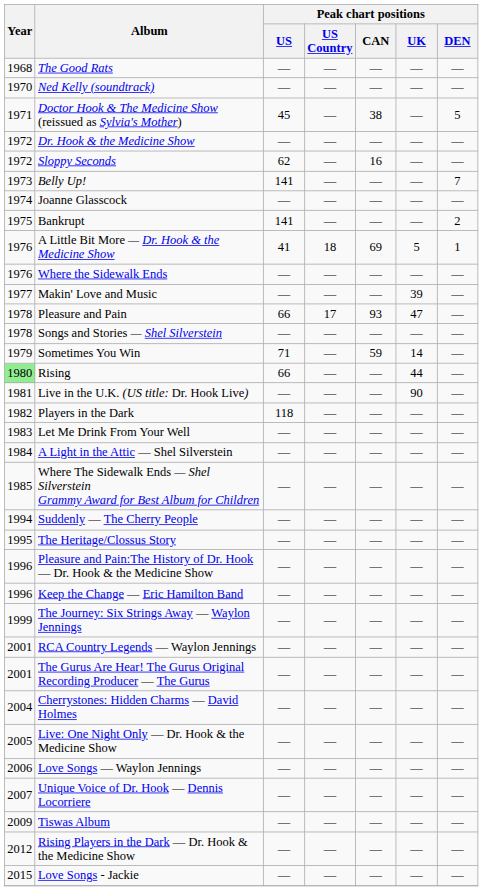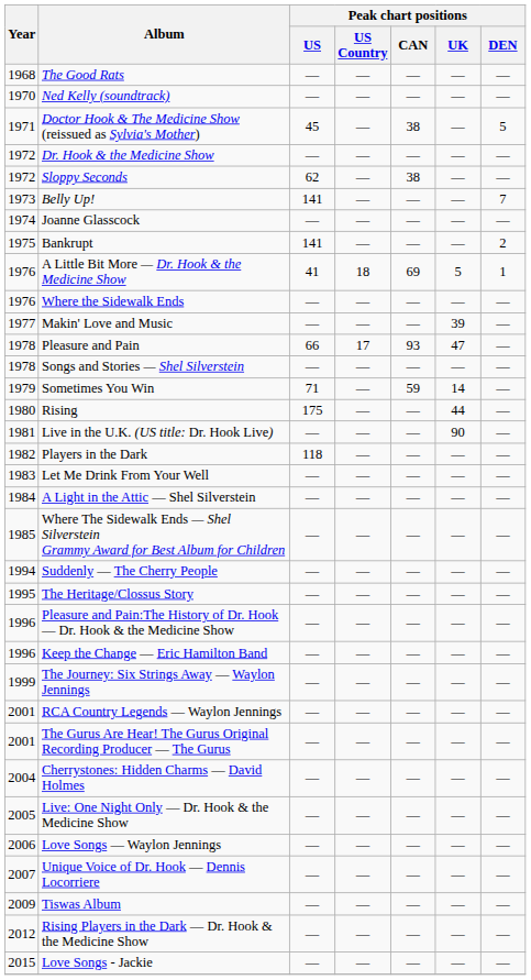 <table class="wikitable">
 <tr>
 <th rowspan="2">Year</th>
 <th rowspan="2">Album</th>
 <th colspan="5">Peak chart positions</th>
 </tr>
 <tr>
 <th style="width:45px;"><a href='#'>US</a></th>
 <th style="width:45px;"><a href='#'>US Country</a></th>
 <th style="width:45px;">CAN</th>
 <th style="width:45px;"><a href='#'>UK</a></th>
 <th style="width:45px;"><a href='#'>DEN</a></th>
 </tr>
 <tr>
 <td>1968</td>
 <td><em><a href='#'>The Good Rats</a></em></td>
 <td style="text-align:center;">—</td>
 <td style="text-align:center;">—</td>
 <td style="text-align:center;">—</td>
 <td style="text-align:center;">—</td>
 <td style="text-align:center;">—</td>
 </tr>
 <tr>
 <td>1970</td>
 <td><em><a href='#'>Ned Kelly (soundtrack)</a></em></td>
 <td style="text-align:center;">—</td>
 <td style="text-align:center;">—</td>
 <td style="text-align:center;">—</td>
 <td style="text-align:center;">—</td>
 <td style="text-align:center;">—</td>
 </tr>
 <tr>
 <td>1971</td>
 <td><em><a href='#'>Doctor Hook & The Medicine Show</a></em> (reissued as <em><a href='#'>Sylvia's Mother</a></em>)</td>
 <td style="text-align:center;">45</td>
 <td style="text-align:center;">—</td>
 <td style="text-align:center;">38</td>
 <td style="text-align:center;">—</td>
 <td style="text-align:center;">5</td>
 </tr>
 <tr>
 <td>1972</td>
 <td><em><a href='#'>Dr. Hook & the Medicine Show</a></em></td>
 <td style="text-align:center;">—</td>
 <td style="text-align:center;">—</td>
 <td style="text-align:center;">—</td>
 <td style="text-align:center;">—</td>
 <td style="text-align:center;">—</td>
 </tr>
 <tr>
 <td>1972</td>
 <td><em><a href='#'>Sloppy Seconds</a></em></td>
 <td style="text-align:center;">62</td>
 <td style="text-align:center;">—</td>
-<td style="text-align:center;">16</td>
+<td style="text-align:center;">38</td>
 <td style="text-align:center;">—</td>
 <td style="text-align:center;">—</td>
 </tr>
 <tr>
 <td>1973</td>
 <td><em>Belly Up!</em></td>
 <td style="text-align:center;">141</td>
 <td style="text-align:center;">—</td>
 <td style="text-align:center;">—</td>
 <td style="text-align:center;">—</td>
 <td style="text-align:center;">7</td>
 </tr>
 <tr>
 <td>1974</td>
 <td>Joanne Glasscock<em></td>
 <td style="text-align:center;">—</td>
 <td style="text-align:center;">—</td>
 <td style="text-align:center;">—</td>
 <td style="text-align:center;">—</td>
 <td style="text-align:center;">—</td>
 </tr>
 <tr>
 <td>1975</td>
 <td></em>Bankrupt<em></td>
 <td style="text-align:center;">141</td>
 <td style="text-align:center;">—</td>
 <td style="text-align:center;">—</td>
 <td style="text-align:center;">—</td>
 <td style="text-align:center;">2</td>
 </tr>
 <tr>
 <td>1976</td>
 <td></em>A Little Bit More<em> — <a href='#'>Dr. Hook & the Medicine Show</a></td>
 <td style="text-align:center;">41</td>
 <td style="text-align:center;">18</td>
 <td style="text-align:center;">69</td>
 <td style="text-align:center;">5</td>
 <td style="text-align:center;">1</td>
 </tr>
 <tr>
 <td>1976</td>
 <td></em><a href='#'>Where the Sidewalk Ends</a><em></td>
 <td style="text-align:center;">—</td>
 <td style="text-align:center;">—</td>
 <td style="text-align:center;">—</td>
 <td style="text-align:center;">—</td>
 <td style="text-align:center;">—</td>
 </tr>
 <tr>
 <td>1977</td>
 <td></em>Makin' Love and Music<em></td>
 <td style="text-align:center;">—</td>
 <td style="text-align:center;">—</td>
 <td style="text-align:center;">—</td>
 <td style="text-align:center;">39</td>
 <td style="text-align:center;">—</td>
 </tr>
 <tr>
 <td>1978</td>
 <td></em>Pleasure and Pain<em></td>
 <td style="text-align:center;">66</td>
 <td style="text-align:center;">17</td>
 <td style="text-align:center;">93</td>
 <td style="text-align:center;">47</td>
 <td style="text-align:center;">—</td>
 </tr>
 <tr>
 <td>1978</td>
 <td></em>Songs and Stories<em> — <a href='#'>Shel Silverstein</a></td>
 <td style="text-align:center;">—</td>
 <td style="text-align:center;">—</td>
 <td style="text-align:center;">—</td>
 <td style="text-align:center;">—</td>
 <td style="text-align:center;">—</td>
 </tr>
 <tr>
 <td>1979</td>
 <td></em>Sometimes You Win<em></td>
 <td style="text-align:center;">71</td>
 <td style="text-align:center;">—</td>
 <td style="text-align:center;">59</td>
 <td style="text-align:center;">14</td>
 <td style="text-align:center;">—</td>
 </tr>
 <tr>
-<td style="background: lightgreen;">1980</td>
+<td>1980</td>
 <td></em>Rising<em></td>
-<td style="text-align:center;">66</td>
+<td style="text-align:center;">175</td>
 <td style="text-align:center;">—</td>
 <td style="text-align:center;">—</td>
 <td style="text-align:center;">44</td>
 <td style="text-align:center;">—</td>
 </tr>
 <tr>
 <td>1981</td>
 <td></em>Live in the U.K.<em> (US title: </em>Dr. Hook Live<em>)</td>
 <td style="text-align:center;">—</td>
 <td style="text-align:center;">—</td>
 <td style="text-align:center;">—</td>
 <td style="text-align:center;">90</td>
 <td style="text-align:center;">—</td>
 </tr>
 <tr>
 <td>1982</td>
 <td></em>Players in the Dark<em></td>
 <td style="text-align:center;">118</td>
 <td style="text-align:center;">—</td>
 <td style="text-align:center;">—</td>
 <td style="text-align:center;">—</td>
 <td style="text-align:center;">—</td>
 </tr>
 <tr>
 <td>1983</td>
 <td></em>Let Me Drink From Your Well<em></td>
 <td style="text-align:center;">—</td>
 <td style="text-align:center;">—</td>
 <td style="text-align:center;">—</td>
 <td style="text-align:center;">—</td>
 <td style="text-align:center;">—</td>
 </tr>
 <tr>
 <td>1984</td>
 <td><a href='#'>A Light in the Attic</a> — Shel Silverstein</td>
 <td style="text-align:center;">—</td>
 <td style="text-align:center;">—</td>
 <td style="text-align:center;">—</td>
 <td style="text-align:center;">—</td>
 <td style="text-align:center;">—</td>
 </tr>
 <tr>
 <td>1985</td>
 <td></em>Where The Sidewalk Ends<em> — Shel Silverstein<br><a href='#'>Grammy Award for Best Album for Children</a></td>
 <td style="text-align:center;">—</td>
 <td style="text-align:center;">—</td>
 <td style="text-align:center;">—</td>
 <td style="text-align:center;">—</td>
 <td style="text-align:center;">—</td>
 </tr>
 <tr>
 <td>1994</td>
 <td><a href='#'>Suddenly</a> — <a href='#'>The Cherry People</a></td>
 <td style="text-align:center;">—</td>
 <td style="text-align:center;">—</td>
 <td style="text-align:center;">—</td>
 <td style="text-align:center;">—</td>
 <td style="text-align:center;">—</td>
 </tr>
 <tr>
 <td>1995</td>
 <td><a href='#'>The Heritage/Clossus Story</a></td>
 <td style="text-align:center;">—</td>
 <td style="text-align:center;">—</td>
 <td style="text-align:center;">—</td>
 <td style="text-align:center;">—</td>
 <td style="text-align:center;">—</td>
 </tr>
 <tr>
 <td>1996</td>
 <td><a href='#'>Pleasure and Pain:The History of Dr. Hook</a> —  Dr. Hook & the Medicine Show</td>
 <td style="text-align:center;">—</td>
 <td style="text-align:center;">—</td>
 <td style="text-align:center;">—</td>
 <td style="text-align:center;">—</td>
 <td style="text-align:center;">—</td>
 </tr>
 <tr>
 <td>1996</td>
 <td><a href='#'>Keep the Change</a> — <a href='#'>Eric Hamilton Band</a></td>
 <td style="text-align:center;">—</td>
 <td style="text-align:center;">—</td>
 <td style="text-align:center;">—</td>
 <td style="text-align:center;">—</td>
 <td style="text-align:center;">—</td>
 </tr>
 <tr>
 <td>1999</td>
 <td><a href='#'>The Journey: Six Strings Away</a> — <a href='#'>Waylon Jennings</a></td>
 <td style="text-align:center;">—</td>
 <td style="text-align:center;">—</td>
 <td style="text-align:center;">—</td>
 <td style="text-align:center;">—</td>
 <td style="text-align:center;">—</td>
 </tr>
 <tr>
 <td>2001</td>
 <td><a href='#'>RCA Country Legends</a> —  Waylon Jennings</td>
 <td style="text-align:center;">—</td>
 <td style="text-align:center;">—</td>
 <td style="text-align:center;">—</td>
 <td style="text-align:center;">—</td>
 <td style="text-align:center;">—</td>
 </tr>
 <tr>
 <td>2001</td>
 <td><a href='#'>The Gurus Are Hear! The Gurus Original Recording Producer</a> — <a href='#'>The Gurus</a></td>
 <td style="text-align:center;">—</td>
 <td style="text-align:center;">—</td>
 <td style="text-align:center;">—</td>
 <td style="text-align:center;">—</td>
 <td style="text-align:center;">—</td>
 </tr>
 <tr>
 <td>2004</td>
 <td><a href='#'>Cherrystones: Hidden Charms</a> — <a href='#'>David Holmes</a></td>
 <td style="text-align:center;">—</td>
 <td style="text-align:center;">—</td>
 <td style="text-align:center;">—</td>
 <td style="text-align:center;">—</td>
 <td style="text-align:center;">—</td>
 </tr>
 <tr>
 <td>2005</td>
 <td><a href='#'>Live: One Night Only</a>  —  Dr. Hook & the Medicine Show</td>
 <td style="text-align:center;">—</td>
 <td style="text-align:center;">—</td>
 <td style="text-align:center;">—</td>
 <td style="text-align:center;">—</td>
 <td style="text-align:center;">—</td>
 </tr>
 <tr>
 <td>2006</td>
 <td><a href='#'>Love Songs</a> —  Waylon Jennings</td>
 <td style="text-align:center;">—</td>
 <td style="text-align:center;">—</td>
 <td style="text-align:center;">—</td>
 <td style="text-align:center;">—</td>
 <td style="text-align:center;">—</td>
 </tr>
 <tr>
 <td>2007</td>
 <td><a href='#'>Unique Voice of Dr. Hook</a> — <a href='#'>Dennis Locorriere</a></td>
 <td style="text-align:center;">—</td>
 <td style="text-align:center;">—</td>
 <td style="text-align:center;">—</td>
 <td style="text-align:center;">—</td>
 <td style="text-align:center;">—</td>
 </tr>
 <tr>
 <td>2009</td>
 <td><a href='#'>Tiswas Album</a></td>
 <td style="text-align:center;">—</td>
 <td style="text-align:center;">—</td>
 <td style="text-align:center;">—</td>
 <td style="text-align:center;">—</td>
 <td style="text-align:center;">—</td>
 </tr>
 <tr>
 <td>2012</td>
 <td><a href='#'>Rising Players in the Dark</a> — Dr. Hook & the Medicine Show</td>
 <td style="text-align:center;">—</td>
 <td style="text-align:center;">—</td>
 <td style="text-align:center;">—</td>
 <td style="text-align:center;">—</td>
 <td style="text-align:center;">—</td>
 </tr>
 <tr>
 <td>2015</td>
 <td><a href='#'>Love Songs</a> - Jackie</td>
 <td style="text-align:center;">—</td>
 <td style="text-align:center;">—</td>
 <td style="text-align:center;">—</td>
 <td style="text-align:center;">—</td>
 <td style="text-align:center;">—</td>
 </tr>
 <tr>
 </tr>
 </table>
